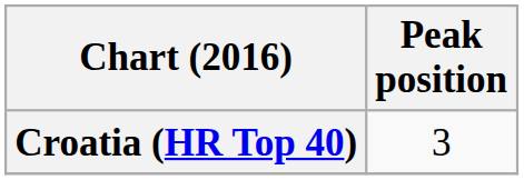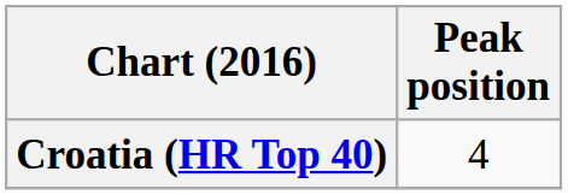 <table class="wikitable sortable plainrowheaders">
 <tr>
 <th>Chart (2016)</th>
 <th>Peak<br>position</th>
 </tr>
 <tr>
 <th scope="row">Croatia (<a href='#'>HR Top 40</a>)</th>
-<td style="text-align:center;">3</td>
+<td style="text-align:center;">4</td>
 </tr>
 <tr>
 </tr>
 </table>
